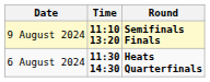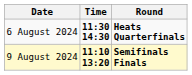 <table class="wikitable">
 <tr>
 <th>Date</th>
 <th>Time</th>
 <th>Round</th>
 </tr>
+<tr>
+<td>6 August 2024</td>
+<td><strong>11:30</strong><br><strong>14:30</strong></td>
+<td><strong>Heats</strong><br><strong>Quarterfinals</strong></td>
+</tr>
 <tr style=background:lemonchiffon>
 <td>9 August 2024</td>
 <td><strong>11:10</strong><br><strong>13:20</strong></td>
 <td><strong>Semifinals</strong><br><strong>Finals</strong></td>
 </tr>
-<tr>
-<td>6 August 2024</td>
-<td><strong>11:30</strong><br><strong>14:30</strong></td>
-<td><strong>Heats</strong><br><strong>Quarterfinals</strong></td>
-</tr>
 </table>
